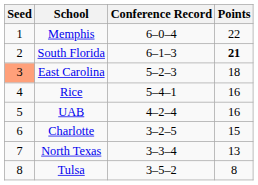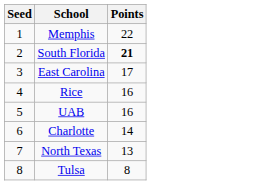 <table class="wikitable" style="text-align:center">
 <tr>
 <th>Seed</th>
 <th>School</th>
-<th>Conference Record</th>
 <th>Points</th>
 </tr>
 <tr>
 <td>1</td>
 <td><a href='#'>Memphis</a></td>
-<td>6–0–4</td>
 <td>22</td>
 </tr>
 <tr>
 <td>2</td>
 <td><a href='#'>South Florida</a></td>
-<td>6–1–3</td>
 <td><strong>21</strong></td>
 </tr>
 <tr>
-<td style="background: lightsalmon;">3</td>
+<td>3</td>
 <td><a href='#'>East Carolina</a></td>
-<td>5–2–3</td>
-<td>18</td>
+<td>17</td>
 </tr>
 <tr>
 <td>4</td>
 <td><a href='#'>Rice</a></td>
-<td>5–4–1</td>
 <td>16</td>
 </tr>
 <tr>
 <td>5</td>
 <td><a href='#'>UAB</a></td>
-<td>4–2–4</td>
 <td>16</td>
 </tr>
 <tr>
 <td>6</td>
 <td><a href='#'>Charlotte</a></td>
-<td>3–2–5</td>
-<td>15</td>
+<td>14</td>
 </tr>
 <tr>
 <td>7</td>
 <td><a href='#'>North Texas</a></td>
-<td>3–3–4</td>
 <td>13</td>
 </tr>
 <tr>
 <td>8</td>
 <td><a href='#'>Tulsa</a></td>
-<td>3–5–2</td>
 <td>8</td>
 </tr>
 </table>
